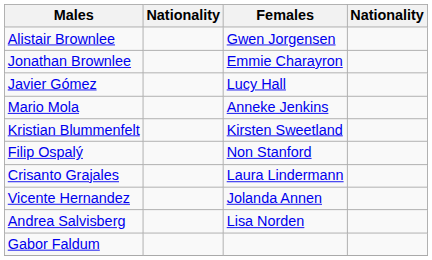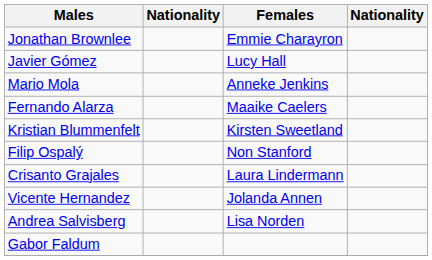 <table class="wikitable ">
 <tr>
 <th scope=col>Males</th>
 <th scope=col>Nationality</th>
 <th scope=col>Females</th>
 <th scope=col>Nationality</th>
-</tr>
-<tr>
-<td><a href='#'>Alistair Brownlee</a></td>
-<td></td>
-<td><a href='#'>Gwen Jorgensen</a></td>
-<td></td>
 </tr>
 <tr>
 <td><a href='#'>Jonathan Brownlee</a></td>
 <td></td>
 <td><a href='#'>Emmie Charayron</a></td>
 <td></td>
 </tr>
 <tr>
 <td><a href='#'>Javier Gómez</a></td>
 <td></td>
 <td><a href='#'>Lucy Hall</a></td>
 <td></td>
 </tr>
 <tr>
 <td><a href='#'>Mario Mola</a></td>
 <td></td>
 <td><a href='#'>Anneke Jenkins</a></td>
+<td></td>
+</tr>
+<tr>
+<td><a href='#'>Fernando Alarza</a></td>
+<td></td>
+<td><a href='#'>Maaike Caelers</a></td>
 <td></td>
 </tr>
 <tr>
 <td><a href='#'>Kristian Blummenfelt</a></td>
 <td></td>
 <td><a href='#'>Kirsten Sweetland</a></td>
 <td></td>
 </tr>
 <tr>
 <td><a href='#'>Filip Ospalý</a></td>
 <td></td>
 <td><a href='#'>Non Stanford</a></td>
 <td></td>
 </tr>
 <tr>
 <td><a href='#'>Crisanto Grajales</a></td>
 <td></td>
 <td><a href='#'>Laura Lindermann</a></td>
 <td></td>
 </tr>
 <tr>
 <td><a href='#'>Vicente Hernandez</a></td>
 <td></td>
 <td><a href='#'>Jolanda Annen</a></td>
 <td></td>
 </tr>
 <tr>
 <td><a href='#'>Andrea Salvisberg</a></td>
 <td></td>
 <td><a href='#'>Lisa Norden</a></td>
 <td></td>
 </tr>
 <tr>
 <td><a href='#'>Gabor Faldum</a></td>
 <td></td>
 <td></td>
 <td></td>
 </tr>
 <tr>
 </tr>
 </table>
